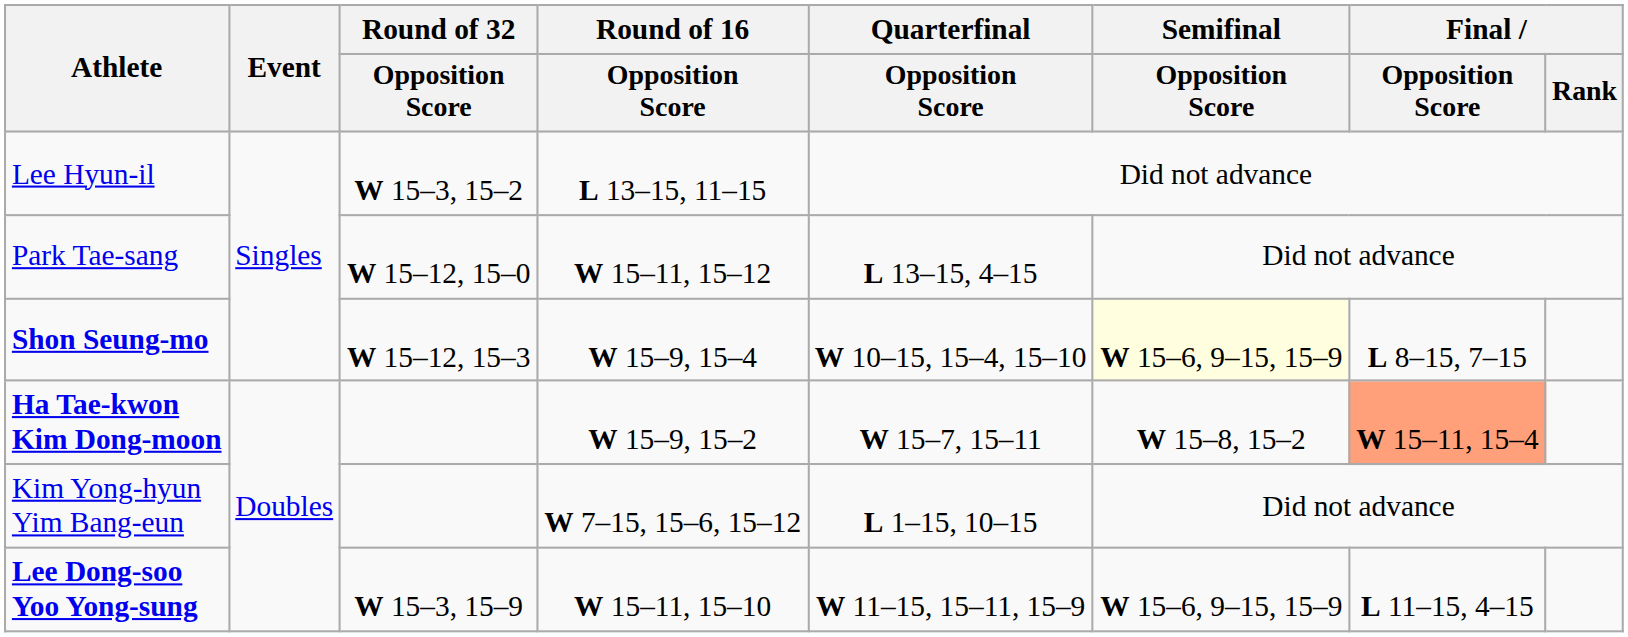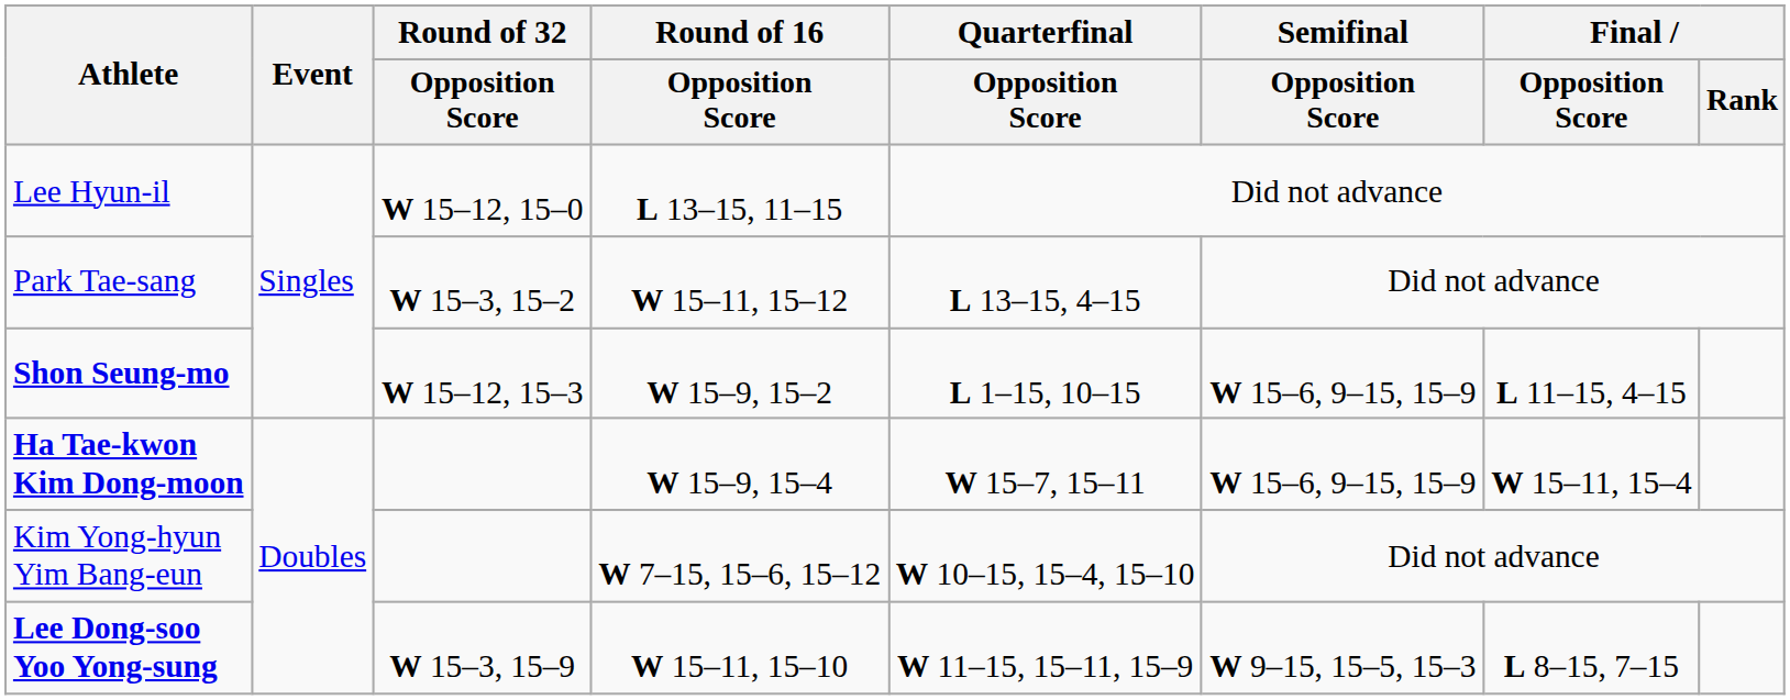 <table class=wikitable style="font-size:90%">
 <tr>
 <th rowspan="2">Athlete</th>
 <th rowspan="2">Event</th>
 <th>Round of 32</th>
 <th>Round of 16</th>
 <th>Quarterfinal</th>
 <th>Semifinal</th>
 <th colspan=2>Final / </th>
 </tr>
 <tr style="font-size:95%">
 <th>Opposition<br>Score</th>
 <th>Opposition<br>Score</th>
 <th>Opposition<br>Score</th>
 <th>Opposition<br>Score</th>
 <th>Opposition<br>Score</th>
 <th>Rank</th>
 </tr>
 <tr align=center>
 <td align=left><a href='#'>Lee Hyun-il</a></td>
 <td align=left rowspan=3><a href='#'>Singles</a></td>
-<td><br><strong>W</strong> 15–3, 15–2</td>
+<td><br><strong>W</strong> 15–12, 15–0</td>
 <td><br><strong>L</strong> 13–15, 11–15</td>
 <td colspan=4>Did not advance</td>
 </tr>
 <tr align=center>
 <td align=left><a href='#'>Park Tae-sang</a></td>
-<td><br><strong>W</strong> 15–12, 15–0</td>
+<td><br><strong>W</strong> 15–3, 15–2</td>
 <td><br><strong>W</strong> 15–11, 15–12</td>
 <td><br><strong>L</strong> 13–15, 4–15</td>
 <td colspan=3>Did not advance</td>
 </tr>
 <tr align=center>
 <td align=left><strong><a href='#'>Shon Seung-mo</a></strong></td>
 <td><br><strong>W</strong> 15–12, 15–3</td>
-<td><br><strong>W</strong> 15–9, 15–4</td>
-<td><br><strong>W</strong> 10–15, 15–4, 15–10</td>
-<td style="background: lightyellow;"><br><strong>W</strong> 15–6, 9–15, 15–9</td>
-<td><br><strong>L</strong> 8–15, 7–15</td>
+<td><br><strong>W</strong> 15–9, 15–2</td>
+<td><br><strong>L</strong> 1–15, 10–15</td>
+<td><br><strong>W</strong> 15–6, 9–15, 15–9</td>
+<td><br><strong>L</strong> 11–15, 4–15</td>
 <td></td>
 </tr>
 <tr align=center>
 <td align=left><strong><a href='#'>Ha Tae-kwon</a><br><a href='#'>Kim Dong-moon</a></strong></td>
 <td align=left rowspan=3><a href='#'>Doubles</a></td>
 <td></td>
-<td><br><strong>W</strong> 15–9, 15–2</td>
+<td><br><strong>W</strong> 15–9, 15–4</td>
 <td><br><strong>W</strong> 15–7, 15–11</td>
-<td><br><strong>W</strong> 15–8, 15–2</td>
-<td style="background: lightsalmon;"><br><strong>W</strong> 15–11, 15–4</td>
+<td><br><strong>W</strong> 15–6, 9–15, 15–9</td>
+<td><br><strong>W</strong> 15–11, 15–4</td>
 <td></td>
 </tr>
 <tr align=center>
 <td align=left><a href='#'>Kim Yong-hyun</a><br><a href='#'>Yim Bang-eun</a></td>
 <td></td>
 <td><br><strong>W</strong> 7–15, 15–6, 15–12</td>
-<td><br><strong>L</strong> 1–15, 10–15</td>
+<td><br><strong>W</strong> 10–15, 15–4, 15–10</td>
 <td colspan=3>Did not advance</td>
 </tr>
 <tr align=center>
 <td align=left><strong><a href='#'>Lee Dong-soo</a><br><a href='#'>Yoo Yong-sung</a></strong></td>
 <td><br><strong>W</strong> 15–3, 15–9</td>
 <td><br><strong>W</strong> 15–11, 15–10</td>
 <td><br><strong>W</strong> 11–15, 15–11, 15–9</td>
-<td><br><strong>W</strong> 15–6, 9–15, 15–9</td>
-<td><br><strong>L</strong> 11–15, 4–15</td>
+<td><br><strong>W</strong> 9–15, 15–5, 15–3</td>
+<td><br><strong>L</strong> 8–15, 7–15</td>
 <td></td>
 </tr>
 </table>
